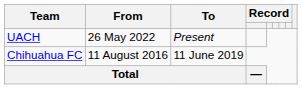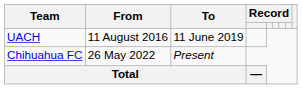 <table class=wikitable style="text-align:center">
 <tr>
 <th rowspan=2>Team</th>
 <th rowspan=2>From</th>
 <th rowspan=2>To</th>
 <th colspan=5>Record</th>
 <th rowspan=2></th>
 </tr>
 <tr>
 <th></th>
 <th></th>
 <th></th>
 <th></th>
 <th></th>
 </tr>
 <tr>
 <td align=left><a href='#'>UACH</a></td>
-<td align=left>26 May 2022</td>
-<td align=left><em>Present</em><br></td>
+<td align=left>11 August 2016</td>
+<td align=left>11 June 2019<br></td>
 <td></td>
 </tr>
 <tr>
 <td align=left><a href='#'>Chihuahua FC</a></td>
-<td align=left>11 August 2016</td>
-<td align=left>11 June 2019<br></td>
+<td align=left>26 May 2022</td>
+<td align=left><em>Present</em><br></td>
 </tr>
 <tr>
 <th colspan=3>Total<br></th>
 <th>—</th>
 </tr>
 </table>
